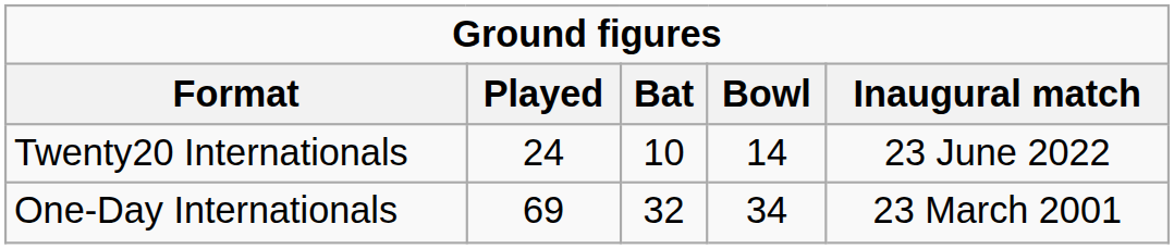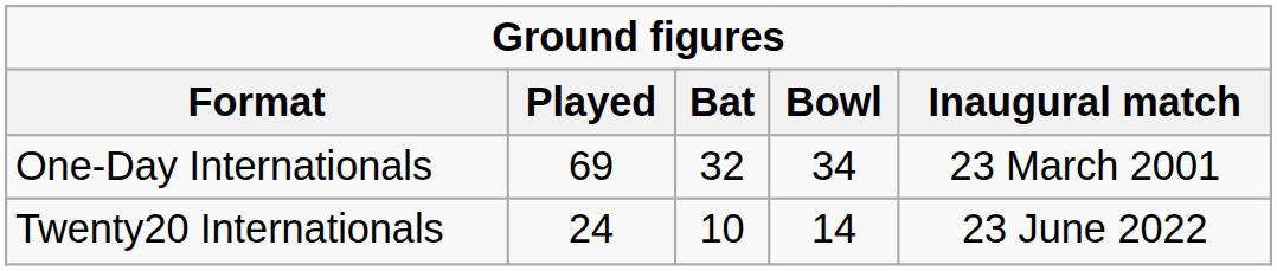 <table class="wikitable" style="text-align: center; width: 500px;">
 <tr>
 <td colspan="5" style="text-align:center;"><strong>Ground figures</strong></td>
 </tr>
 <tr>
 <th>Format</th>
 <th>Played</th>
 <th>Bat</th>
 <th>Bowl</th>
 <th>Inaugural match</th>
 </tr>
 <tr>
+<td style="text-align:left;">One-Day Internationals</td>
+<td>69</td>
+<td>32</td>
+<td>34</td>
+<td>23 March 2001</td>
+</tr>
+<tr>
 <td style="text-align:left;">Twenty20 Internationals</td>
 <td>24</td>
 <td>10</td>
 <td>14</td>
 <td>23 June 2022</td>
 </tr>
-<tr>
-<td style="text-align:left;">One-Day Internationals</td>
-<td>69</td>
-<td>32</td>
-<td>34</td>
-<td>23 March 2001</td>
-</tr>
 </table>
